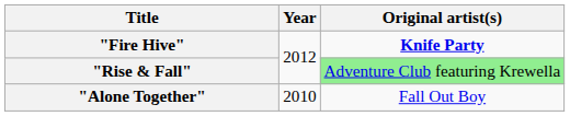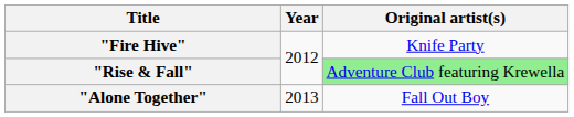 <table class="wikitable plainrowheaders" style="text-align:center;">
 <tr>
 <th scope="col" style="width:16em;">Title</th>
 <th scope="col">Year</th>
 <th scope="col">Original artist(s)</th>
 </tr>
 <tr>
 <th scope="row">"Fire Hive"</th>
 <td rowspan="2">2012</td>
-<td><strong><a href='#'>Knife Party</a></strong></td>
+<td><a href='#'>Knife Party</a></td>
 </tr>
 <tr>
 <th scope="row">"Rise & Fall"</th>
 <td style="background: lightgreen;"><a href='#'>Adventure Club</a> featuring Krewella</td>
 </tr>
 <tr>
 <th scope="row">"Alone Together"</th>
-<td>2010</td>
+<td>2013</td>
 <td><a href='#'>Fall Out Boy</a></td>
 </tr>
 </table>
